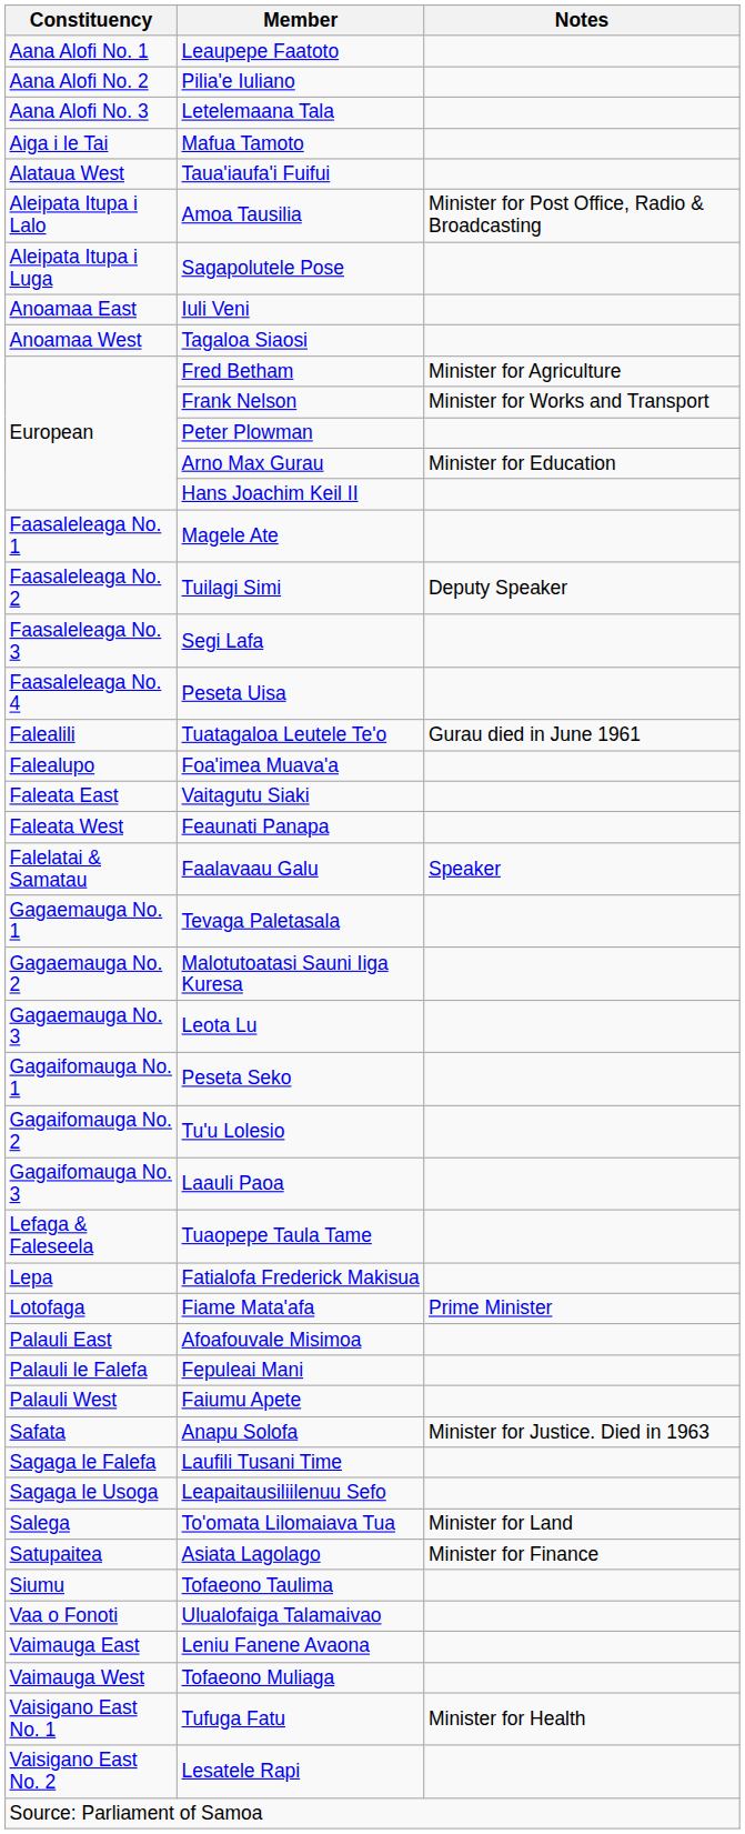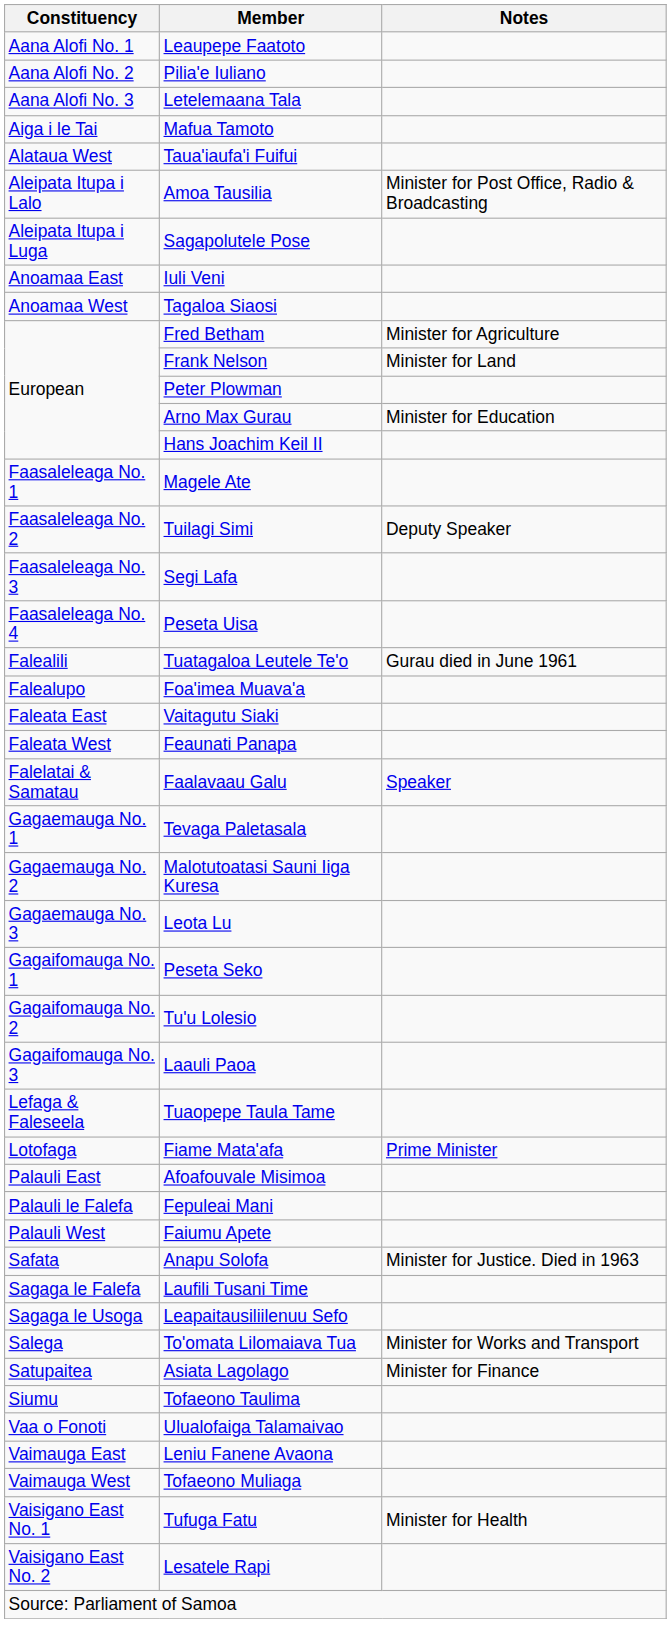 <table class="wikitable sortable">
 <tr>
 <th>Constituency</th>
 <th>Member</th>
 <th>Notes</th>
 </tr>
 <tr>
 <td><a href='#'>Aana Alofi No. 1</a></td>
 <td><a href='#'>Leaupepe Faatoto</a></td>
 <td></td>
 </tr>
 <tr>
 <td><a href='#'>Aana Alofi No. 2</a></td>
 <td><a href='#'>Pilia'e Iuliano</a></td>
 <td></td>
 </tr>
 <tr>
 <td><a href='#'>Aana Alofi No. 3</a></td>
 <td><a href='#'>Letelemaana Tala</a></td>
 <td></td>
 </tr>
 <tr>
 <td><a href='#'>Aiga i le Tai</a></td>
 <td><a href='#'>Mafua Tamoto</a></td>
 <td></td>
 </tr>
 <tr>
 <td><a href='#'>Alataua West</a></td>
 <td><a href='#'>Taua'iaufa'i Fuifui</a></td>
 <td></td>
 </tr>
 <tr>
 <td><a href='#'>Aleipata Itupa i Lalo</a></td>
 <td><a href='#'>Amoa Tausilia</a></td>
 <td>Minister for Post Office, Radio & Broadcasting</td>
 </tr>
 <tr>
 <td><a href='#'>Aleipata Itupa i Luga</a></td>
 <td><a href='#'>Sagapolutele Pose</a></td>
 <td></td>
 </tr>
 <tr>
 <td><a href='#'>Anoamaa East</a></td>
 <td><a href='#'>Iuli Veni</a></td>
 <td></td>
 </tr>
 <tr>
 <td><a href='#'>Anoamaa West</a></td>
 <td><a href='#'>Tagaloa Siaosi</a></td>
 <td></td>
 </tr>
 <tr>
 <td rowspan=5>European</td>
 <td><a href='#'>Fred Betham</a></td>
 <td>Minister for Agriculture</td>
 </tr>
 <tr>
 <td><a href='#'>Frank Nelson</a></td>
-<td>Minister for Works and Transport</td>
+<td>Minister for Land</td>
 </tr>
 <tr>
 <td><a href='#'>Peter Plowman</a></td>
 <td></td>
 </tr>
 <tr>
 <td><a href='#'>Arno Max Gurau</a></td>
 <td>Minister for Education</td>
 </tr>
 <tr>
 <td><a href='#'>Hans Joachim Keil II</a></td>
 <td></td>
 </tr>
 <tr>
 <td><a href='#'>Faasaleleaga No. 1</a></td>
 <td><a href='#'>Magele Ate</a></td>
 <td></td>
 </tr>
 <tr>
 <td><a href='#'>Faasaleleaga No. 2</a></td>
 <td><a href='#'>Tuilagi Simi</a></td>
 <td>Deputy Speaker</td>
 </tr>
 <tr>
 <td><a href='#'>Faasaleleaga No. 3</a></td>
 <td><a href='#'>Segi Lafa</a></td>
 <td></td>
 </tr>
 <tr>
 <td><a href='#'>Faasaleleaga No. 4</a></td>
 <td><a href='#'>Peseta Uisa</a></td>
 <td></td>
 </tr>
 <tr>
 <td><a href='#'>Falealili</a></td>
 <td><a href='#'>Tuatagaloa Leutele Te'o</a></td>
 <td>Gurau died in June 1961</td>
 </tr>
 <tr>
 <td><a href='#'>Falealupo</a></td>
 <td><a href='#'>Foa'imea Muava'a</a></td>
 <td></td>
 </tr>
 <tr>
 <td><a href='#'>Faleata East</a></td>
 <td><a href='#'>Vaitagutu Siaki</a></td>
 <td></td>
 </tr>
 <tr>
 <td><a href='#'>Faleata West</a></td>
 <td><a href='#'>Feaunati Panapa</a></td>
 <td></td>
 </tr>
 <tr>
 <td><a href='#'>Falelatai & Samatau</a></td>
 <td><a href='#'>Faalavaau Galu</a></td>
 <td><a href='#'>Speaker</a></td>
 </tr>
 <tr>
 <td><a href='#'>Gagaemauga No. 1</a></td>
 <td><a href='#'>Tevaga Paletasala</a></td>
 <td></td>
 </tr>
 <tr>
 <td><a href='#'>Gagaemauga No. 2</a></td>
 <td><a href='#'>Malotutoatasi Sauni Iiga Kuresa</a></td>
 <td></td>
 </tr>
 <tr>
 <td><a href='#'>Gagaemauga No. 3</a></td>
 <td><a href='#'>Leota Lu</a></td>
 <td></td>
 </tr>
 <tr>
 <td><a href='#'>Gagaifomauga No. 1</a></td>
 <td><a href='#'>Peseta Seko</a></td>
 <td></td>
 </tr>
 <tr>
 <td><a href='#'>Gagaifomauga No. 2</a></td>
 <td><a href='#'>Tu'u Lolesio</a></td>
 <td></td>
 </tr>
 <tr>
 <td><a href='#'>Gagaifomauga No. 3</a></td>
 <td><a href='#'>Laauli Paoa</a></td>
 <td></td>
 </tr>
 <tr>
 <td><a href='#'>Lefaga & Faleseela</a></td>
 <td><a href='#'>Tuaopepe Taula Tame</a></td>
 <td></td>
 </tr>
 <tr>
-<td><a href='#'>Lepa</a></td>
-<td><a href='#'>Fatialofa Frederick Makisua</a></td>
-<td></td>
-</tr>
-<tr>
 <td><a href='#'>Lotofaga</a></td>
 <td><a href='#'>Fiame Mata'afa</a></td>
 <td><a href='#'>Prime Minister</a></td>
 </tr>
 <tr>
 <td><a href='#'>Palauli East</a></td>
 <td><a href='#'>Afoafouvale Misimoa</a></td>
 <td></td>
 </tr>
 <tr>
 <td><a href='#'>Palauli le Falefa</a></td>
 <td><a href='#'>Fepuleai Mani</a></td>
 <td></td>
 </tr>
 <tr>
 <td><a href='#'>Palauli West</a></td>
 <td><a href='#'>Faiumu Apete</a></td>
 <td></td>
 </tr>
 <tr>
 <td><a href='#'>Safata</a></td>
 <td><a href='#'>Anapu Solofa</a></td>
 <td>Minister for Justice. Died in 1963</td>
 </tr>
 <tr>
 <td><a href='#'>Sagaga le Falefa</a></td>
 <td><a href='#'>Laufili Tusani Time</a></td>
 <td></td>
 </tr>
 <tr>
 <td><a href='#'>Sagaga le Usoga</a></td>
 <td><a href='#'>Leapaitausiliilenuu Sefo</a></td>
 <td></td>
 </tr>
 <tr>
 <td><a href='#'>Salega</a></td>
 <td><a href='#'>To'omata Lilomaiava Tua</a></td>
-<td>Minister for Land</td>
+<td>Minister for Works and Transport</td>
 </tr>
 <tr>
 <td><a href='#'>Satupaitea</a></td>
 <td><a href='#'>Asiata Lagolago</a></td>
 <td>Minister for Finance</td>
 </tr>
 <tr>
 <td><a href='#'>Siumu</a></td>
 <td><a href='#'>Tofaeono Taulima</a></td>
 <td></td>
 </tr>
 <tr>
 <td><a href='#'>Vaa o Fonoti</a></td>
 <td><a href='#'>Ulualofaiga Talamaivao</a></td>
 <td></td>
 </tr>
 <tr>
 <td><a href='#'>Vaimauga East</a></td>
 <td><a href='#'>Leniu Fanene Avaona</a></td>
 <td></td>
 </tr>
 <tr>
 <td><a href='#'>Vaimauga West</a></td>
 <td><a href='#'>Tofaeono Muliaga</a></td>
 <td></td>
 </tr>
 <tr>
 <td><a href='#'>Vaisigano East No. 1</a></td>
 <td><a href='#'>Tufuga Fatu</a></td>
 <td>Minister for Health</td>
 </tr>
 <tr>
 <td><a href='#'>Vaisigano East No. 2</a></td>
 <td><a href='#'>Lesatele Rapi</a></td>
 <td></td>
 </tr>
 <tr class=sortbottom>
 <td colspan=3>Source: Parliament of Samoa</td>
 </tr>
 </table>
